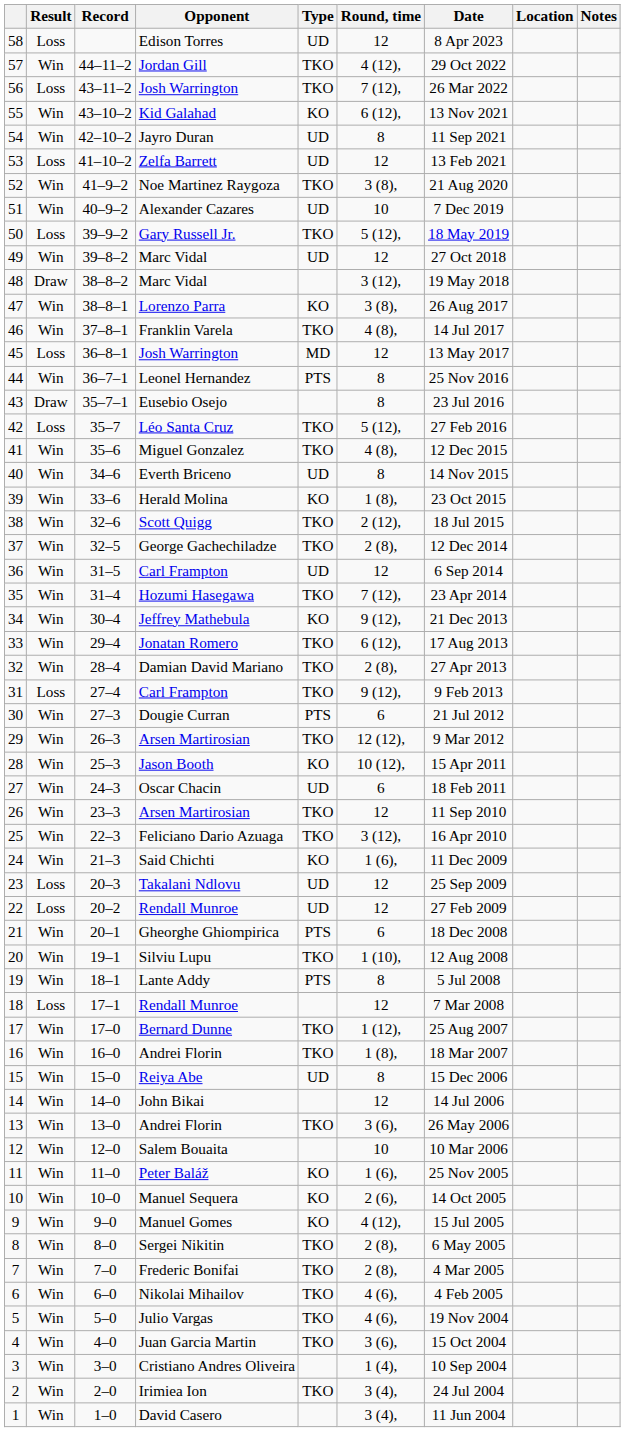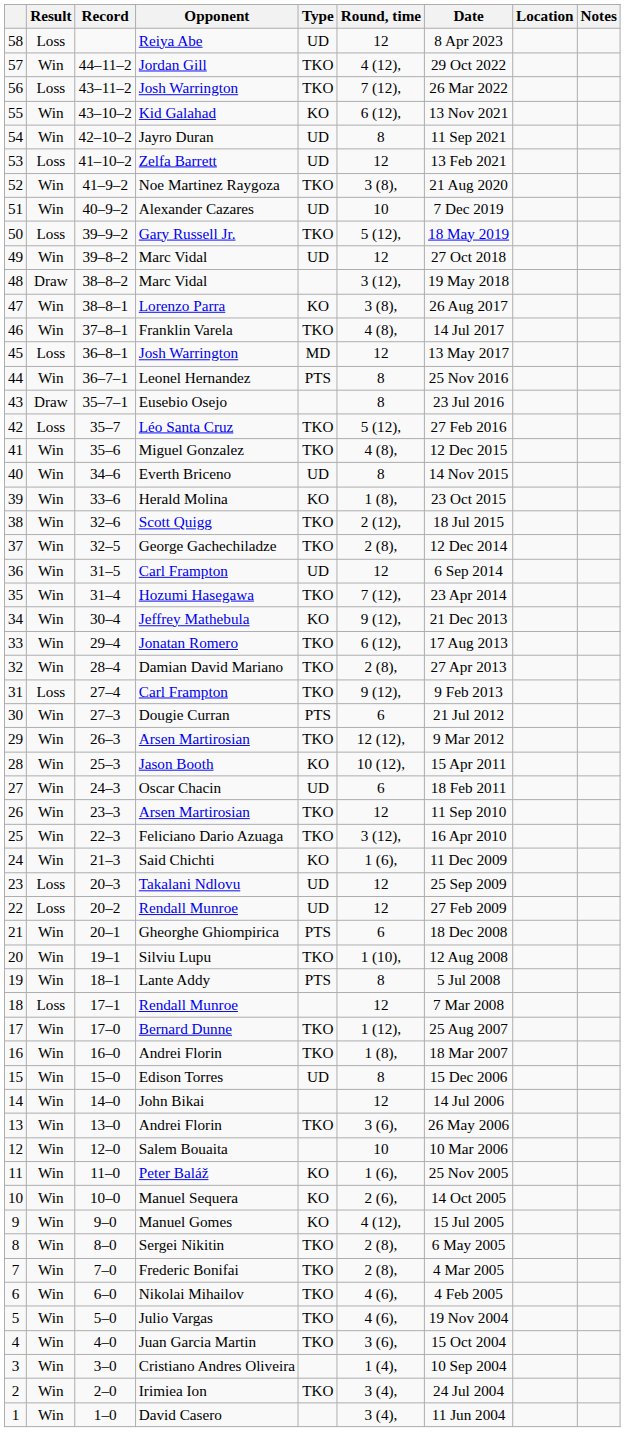 <table class=wikitable style=text-align:center>
 <tr>
 <th></th>
 <th>Result</th>
 <th>Record</th>
 <th>Opponent</th>
 <th>Type</th>
 <th>Round, time</th>
 <th>Date</th>
 <th>Location</th>
 <th>Notes</th>
 </tr>
 <tr>
 <td>58</td>
 <td>Loss</td>
 <td></td>
-<td align=left>Edison Torres</td>
+<td align=left><a href='#'>Reiya Abe</a></td>
 <td>UD</td>
 <td>12</td>
 <td>8 Apr 2023</td>
 <td align=left></td>
 <td align=left></td>
 </tr>
 <tr>
 <td>57</td>
 <td>Win</td>
 <td>44–11–2</td>
 <td align=left><a href='#'>Jordan Gill</a></td>
 <td>TKO</td>
 <td>4 (12), </td>
 <td>29 Oct 2022</td>
 <td align=left></td>
 <td align=left></td>
 </tr>
 <tr>
 <td>56</td>
 <td>Loss</td>
 <td>43–11–2</td>
 <td align=left><a href='#'>Josh Warrington</a></td>
 <td>TKO</td>
 <td>7 (12), </td>
 <td>26 Mar 2022</td>
 <td align=left></td>
 <td align=left></td>
 </tr>
 <tr>
 <td>55</td>
 <td>Win</td>
 <td>43–10–2</td>
 <td align=left><a href='#'>Kid Galahad</a></td>
 <td>KO</td>
 <td>6 (12), </td>
 <td>13 Nov 2021</td>
 <td align=left></td>
 <td align=left></td>
 </tr>
 <tr>
 <td>54</td>
 <td>Win</td>
 <td>42–10–2</td>
 <td align=left>Jayro Duran</td>
 <td>UD</td>
 <td>8</td>
 <td>11 Sep 2021</td>
 <td align=left></td>
 <td align=left></td>
 </tr>
 <tr>
 <td>53</td>
 <td>Loss</td>
 <td>41–10–2</td>
 <td align=left><a href='#'>Zelfa Barrett</a></td>
 <td>UD</td>
 <td>12</td>
 <td>13 Feb 2021</td>
 <td align=left></td>
 <td align=left></td>
 </tr>
 <tr>
 <td>52</td>
 <td>Win</td>
 <td>41–9–2</td>
 <td align=left>Noe Martinez Raygoza</td>
 <td>TKO</td>
 <td>3 (8), </td>
 <td>21 Aug 2020</td>
 <td align=left></td>
 <td align=left></td>
 </tr>
 <tr>
 <td>51</td>
 <td>Win</td>
 <td>40–9–2</td>
 <td align=left>Alexander Cazares</td>
 <td>UD</td>
 <td>10</td>
 <td>7 Dec 2019</td>
 <td align=left></td>
 <td align=left></td>
 </tr>
 <tr>
 <td>50</td>
 <td>Loss</td>
 <td>39–9–2</td>
 <td align=left><a href='#'>Gary Russell Jr.</a></td>
 <td>TKO</td>
 <td>5 (12), </td>
 <td><a href='#'>18 May 2019</a></td>
 <td align=left></td>
 <td align=left></td>
 </tr>
 <tr>
 <td>49</td>
 <td>Win</td>
 <td>39–8–2</td>
 <td align=left>Marc Vidal</td>
 <td>UD</td>
 <td>12</td>
 <td>27 Oct 2018</td>
 <td align=left></td>
 <td align=left></td>
 </tr>
 <tr>
 <td>48</td>
 <td>Draw</td>
 <td>38–8–2</td>
 <td align=left>Marc Vidal</td>
 <td></td>
 <td>3 (12), </td>
 <td>19 May 2018</td>
 <td align=left></td>
 <td align=left></td>
 </tr>
 <tr>
 <td>47</td>
 <td>Win</td>
 <td>38–8–1</td>
 <td align=left><a href='#'>Lorenzo Parra</a></td>
 <td>KO</td>
 <td>3 (8), </td>
 <td>26 Aug 2017</td>
 <td align=left></td>
 <td align=left></td>
 </tr>
 <tr>
 <td>46</td>
 <td>Win</td>
 <td>37–8–1</td>
 <td align=left>Franklin Varela</td>
 <td>TKO</td>
 <td>4 (8), </td>
 <td>14 Jul 2017</td>
 <td align=left></td>
 <td align=left></td>
 </tr>
 <tr>
 <td>45</td>
 <td>Loss</td>
 <td>36–8–1</td>
 <td align=left><a href='#'>Josh Warrington</a></td>
 <td>MD</td>
 <td>12</td>
 <td>13 May 2017</td>
 <td align=left></td>
 <td align=left></td>
 </tr>
 <tr>
 <td>44</td>
 <td>Win</td>
 <td>36–7–1</td>
 <td align=left>Leonel Hernandez</td>
 <td>PTS</td>
 <td>8</td>
 <td>25 Nov 2016</td>
 <td align=left></td>
 <td align=left></td>
 </tr>
 <tr>
 <td>43</td>
 <td>Draw</td>
 <td>35–7–1</td>
 <td align=left>Eusebio Osejo</td>
 <td></td>
 <td>8</td>
 <td>23 Jul 2016</td>
 <td align=left></td>
 <td align=left></td>
 </tr>
 <tr>
 <td>42</td>
 <td>Loss</td>
 <td>35–7</td>
 <td align=left><a href='#'>Léo Santa Cruz</a></td>
 <td>TKO</td>
 <td>5 (12), </td>
 <td>27 Feb 2016</td>
 <td align=left></td>
 <td align=left></td>
 </tr>
 <tr>
 <td>41</td>
 <td>Win</td>
 <td>35–6</td>
 <td align=left>Miguel Gonzalez</td>
 <td>TKO</td>
 <td>4 (8), </td>
 <td>12 Dec 2015</td>
 <td align=left></td>
 <td align=left></td>
 </tr>
 <tr>
 <td>40</td>
 <td>Win</td>
 <td>34–6</td>
 <td align=left>Everth Briceno</td>
 <td>UD</td>
 <td>8</td>
 <td>14 Nov 2015</td>
 <td align=left></td>
 <td align=left></td>
 </tr>
 <tr>
 <td>39</td>
 <td>Win</td>
 <td>33–6</td>
 <td align=left>Herald Molina</td>
 <td>KO</td>
 <td>1 (8), </td>
 <td>23 Oct 2015</td>
 <td align=left></td>
 <td align=left></td>
 </tr>
 <tr>
 <td>38</td>
 <td>Win</td>
 <td>32–6</td>
 <td align=left><a href='#'>Scott Quigg</a></td>
 <td>TKO</td>
 <td>2 (12), </td>
 <td>18 Jul 2015</td>
 <td align=left></td>
 <td align=left></td>
 </tr>
 <tr>
 <td>37</td>
 <td>Win</td>
 <td>32–5</td>
 <td align=left>George Gachechiladze</td>
 <td>TKO</td>
 <td>2 (8), </td>
 <td>12 Dec 2014</td>
 <td align=left></td>
 <td align=left></td>
 </tr>
 <tr>
 <td>36</td>
 <td>Win</td>
 <td>31–5</td>
 <td align=left><a href='#'>Carl Frampton</a></td>
 <td>UD</td>
 <td>12</td>
 <td>6 Sep 2014</td>
 <td align=left></td>
 <td align=left></td>
 </tr>
 <tr>
 <td>35</td>
 <td>Win</td>
 <td>31–4</td>
 <td align=left><a href='#'>Hozumi Hasegawa</a></td>
 <td>TKO</td>
 <td>7 (12), </td>
 <td>23 Apr 2014</td>
 <td align=left></td>
 <td align=left></td>
 </tr>
 <tr>
 <td>34</td>
 <td>Win</td>
 <td>30–4</td>
 <td align=left><a href='#'>Jeffrey Mathebula</a></td>
 <td>KO</td>
 <td>9 (12), </td>
 <td>21 Dec 2013</td>
 <td align=left></td>
 <td align=left></td>
 </tr>
 <tr>
 <td>33</td>
 <td>Win</td>
 <td>29–4</td>
 <td align=left><a href='#'>Jonatan Romero</a></td>
 <td>TKO</td>
 <td>6 (12), </td>
 <td>17 Aug 2013</td>
 <td align=left></td>
 <td align=left></td>
 </tr>
 <tr>
 <td>32</td>
 <td>Win</td>
 <td>28–4</td>
 <td align=left>Damian David Mariano</td>
 <td>TKO</td>
 <td>2 (8), </td>
 <td>27 Apr 2013</td>
 <td align=left></td>
 <td align=left></td>
 </tr>
 <tr>
 <td>31</td>
 <td>Loss</td>
 <td>27–4</td>
 <td align=left><a href='#'>Carl Frampton</a></td>
 <td>TKO</td>
 <td>9 (12), </td>
 <td>9 Feb 2013</td>
 <td align=left></td>
 <td align=left></td>
 </tr>
 <tr>
 <td>30</td>
 <td>Win</td>
 <td>27–3</td>
 <td align=left>Dougie Curran</td>
 <td>PTS</td>
 <td>6</td>
 <td>21 Jul 2012</td>
 <td align=left></td>
 <td align=left></td>
 </tr>
 <tr>
 <td>29</td>
 <td>Win</td>
 <td>26–3</td>
 <td align=left><a href='#'>Arsen Martirosian</a></td>
 <td>TKO</td>
 <td>12 (12), </td>
 <td>9 Mar 2012</td>
 <td align=left></td>
 <td align=left></td>
 </tr>
 <tr>
 <td>28</td>
 <td>Win</td>
 <td>25–3</td>
 <td align=left><a href='#'>Jason Booth</a></td>
 <td>KO</td>
 <td>10 (12), </td>
 <td>15 Apr 2011</td>
 <td align=left></td>
 <td align=left></td>
 </tr>
 <tr>
 <td>27</td>
 <td>Win</td>
 <td>24–3</td>
 <td align=left>Oscar Chacin</td>
 <td>UD</td>
 <td>6</td>
 <td>18 Feb 2011</td>
 <td align=left></td>
 <td align=left></td>
 </tr>
 <tr>
 <td>26</td>
 <td>Win</td>
 <td>23–3</td>
 <td align=left><a href='#'>Arsen Martirosian</a></td>
 <td>TKO</td>
 <td>12</td>
 <td>11 Sep 2010</td>
 <td align=left></td>
 <td align=left></td>
 </tr>
 <tr>
 <td>25</td>
 <td>Win</td>
 <td>22–3</td>
 <td align=left>Feliciano Dario Azuaga</td>
 <td>TKO</td>
 <td>3 (12), </td>
 <td>16 Apr 2010</td>
 <td align=left></td>
 <td align=left></td>
 </tr>
 <tr>
 <td>24</td>
 <td>Win</td>
 <td>21–3</td>
 <td align=left>Said Chichti</td>
 <td>KO</td>
 <td>1 (6), </td>
 <td>11 Dec 2009</td>
 <td align=left></td>
 <td align=left></td>
 </tr>
 <tr>
 <td>23</td>
 <td>Loss</td>
 <td>20–3</td>
 <td align=left><a href='#'>Takalani Ndlovu</a></td>
 <td>UD</td>
 <td>12</td>
 <td>25 Sep 2009</td>
 <td align=left></td>
 <td align=left></td>
 </tr>
 <tr>
 <td>22</td>
 <td>Loss</td>
 <td>20–2</td>
 <td align=left><a href='#'>Rendall Munroe</a></td>
 <td>UD</td>
 <td>12</td>
 <td>27 Feb 2009</td>
 <td align=left></td>
 <td align=left></td>
 </tr>
 <tr>
 <td>21</td>
 <td>Win</td>
 <td>20–1</td>
 <td align=left>Gheorghe Ghiompirica</td>
 <td>PTS</td>
 <td>6</td>
 <td>18 Dec 2008</td>
 <td align=left></td>
 <td align=left></td>
 </tr>
 <tr>
 <td>20</td>
 <td>Win</td>
 <td>19–1</td>
 <td align=left>Silviu Lupu</td>
 <td>TKO</td>
 <td>1 (10), </td>
 <td>12 Aug 2008</td>
 <td align=left></td>
 <td align=left></td>
 </tr>
 <tr>
 <td>19</td>
 <td>Win</td>
 <td>18–1</td>
 <td align=left>Lante Addy</td>
 <td>PTS</td>
 <td>8</td>
 <td>5 Jul 2008</td>
 <td align=left></td>
 <td align=left></td>
 </tr>
 <tr>
 <td>18</td>
 <td>Loss</td>
 <td>17–1</td>
 <td align=left><a href='#'>Rendall Munroe</a></td>
 <td></td>
 <td>12</td>
 <td>7 Mar 2008</td>
 <td align=left></td>
 <td align=left></td>
 </tr>
 <tr>
 <td>17</td>
 <td>Win</td>
 <td>17–0</td>
 <td align=left><a href='#'>Bernard Dunne</a></td>
 <td>TKO</td>
 <td>1 (12), </td>
 <td>25 Aug 2007</td>
 <td align=left></td>
 <td align=left></td>
 </tr>
 <tr>
 <td>16</td>
 <td>Win</td>
 <td>16–0</td>
 <td align=left>Andrei Florin</td>
 <td>TKO</td>
 <td>1 (8), </td>
 <td>18 Mar 2007</td>
 <td align=left></td>
 <td align=left></td>
 </tr>
 <tr>
 <td>15</td>
 <td>Win</td>
 <td>15–0</td>
-<td align=left><a href='#'>Reiya Abe</a></td>
+<td align=left>Edison Torres</td>
 <td>UD</td>
 <td>8</td>
 <td>15 Dec 2006</td>
 <td align=left></td>
 <td align=left></td>
 </tr>
 <tr>
 <td>14</td>
 <td>Win</td>
 <td>14–0</td>
 <td align=left>John Bikai</td>
 <td></td>
 <td>12</td>
 <td>14 Jul 2006</td>
 <td align=left></td>
 <td align=left></td>
 </tr>
 <tr>
 <td>13</td>
 <td>Win</td>
 <td>13–0</td>
 <td align=left>Andrei Florin</td>
 <td>TKO</td>
 <td>3 (6), </td>
 <td>26 May 2006</td>
 <td align=left></td>
 <td align=left></td>
 </tr>
 <tr>
 <td>12</td>
 <td>Win</td>
 <td>12–0</td>
 <td align=left>Salem Bouaita</td>
 <td></td>
 <td>10</td>
 <td>10 Mar 2006</td>
 <td align=left></td>
 <td align=left></td>
 </tr>
 <tr>
 <td>11</td>
 <td>Win</td>
 <td>11–0</td>
 <td align=left><a href='#'>Peter Baláž</a></td>
 <td>KO</td>
 <td>1 (6), </td>
 <td>25 Nov 2005</td>
 <td align=left></td>
 <td align=left></td>
 </tr>
 <tr>
 <td>10</td>
 <td>Win</td>
 <td>10–0</td>
 <td align=left>Manuel Sequera</td>
 <td>KO</td>
 <td>2 (6), </td>
 <td>14 Oct 2005</td>
 <td align=left></td>
 <td align=left></td>
 </tr>
 <tr>
 <td>9</td>
 <td>Win</td>
 <td>9–0</td>
 <td align=left>Manuel Gomes</td>
 <td>KO</td>
 <td>4 (12), </td>
 <td>15 Jul 2005</td>
 <td align=left></td>
 <td align=left></td>
 </tr>
 <tr>
 <td>8</td>
 <td>Win</td>
 <td>8–0</td>
 <td align=left>Sergei Nikitin</td>
 <td>TKO</td>
 <td>2 (8), </td>
 <td>6 May 2005</td>
 <td align=left></td>
 <td align=left></td>
 </tr>
 <tr>
 <td>7</td>
 <td>Win</td>
 <td>7–0</td>
 <td align=left>Frederic Bonifai</td>
 <td>TKO</td>
 <td>2 (8), </td>
 <td>4 Mar 2005</td>
 <td align=left></td>
 <td align=left></td>
 </tr>
 <tr>
 <td>6</td>
 <td>Win</td>
 <td>6–0</td>
 <td align=left>Nikolai Mihailov</td>
 <td>TKO</td>
 <td>4 (6), </td>
 <td>4 Feb 2005</td>
 <td align=left></td>
 <td align=left></td>
 </tr>
 <tr>
 <td>5</td>
 <td>Win</td>
 <td>5–0</td>
 <td align=left>Julio Vargas</td>
 <td>TKO</td>
 <td>4 (6), </td>
 <td>19 Nov 2004</td>
 <td align=left></td>
 <td align=left></td>
 </tr>
 <tr>
 <td>4</td>
 <td>Win</td>
 <td>4–0</td>
 <td align=left>Juan Garcia Martin</td>
 <td>TKO</td>
 <td>3 (6), </td>
 <td>15 Oct 2004</td>
 <td align=left></td>
 <td align=left></td>
 </tr>
 <tr>
 <td>3</td>
 <td>Win</td>
 <td>3–0</td>
 <td align=left>Cristiano Andres Oliveira</td>
 <td></td>
 <td>1 (4), </td>
 <td>10 Sep 2004</td>
 <td align=left></td>
 <td align=left></td>
 </tr>
 <tr>
 <td>2</td>
 <td>Win</td>
 <td>2–0</td>
 <td align=left>Irimiea Ion</td>
 <td>TKO</td>
 <td>3 (4), </td>
 <td>24 Jul 2004</td>
 <td align=left></td>
 <td align=left></td>
 </tr>
 <tr>
 <td>1</td>
 <td>Win</td>
 <td>1–0</td>
 <td align=left>David Casero</td>
 <td></td>
 <td>3 (4), </td>
 <td>11 Jun 2004</td>
 <td align=left></td>
 <td align=left></td>
 </tr>
 </table>
